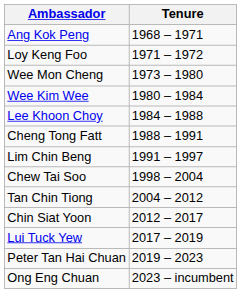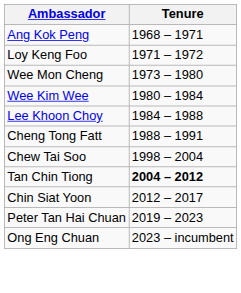 <table class=wikitable>
 <tr>
 <th><a href='#'>Ambassador</a></th>
 <th>Tenure</th>
 </tr>
 <tr>
 <td><a href='#'>Ang Kok Peng</a></td>
 <td>1968 – 1971</td>
 </tr>
 <tr>
 <td>Loy Keng Foo</td>
 <td>1971 – 1972</td>
 </tr>
 <tr>
 <td>Wee Mon Cheng</td>
 <td>1973 – 1980</td>
 </tr>
 <tr>
 <td><a href='#'>Wee Kim Wee</a></td>
 <td>1980 – 1984</td>
 </tr>
 <tr>
 <td><a href='#'>Lee Khoon Choy</a></td>
 <td>1984 – 1988</td>
 </tr>
 <tr>
 <td>Cheng Tong Fatt</td>
 <td>1988 – 1991</td>
 </tr>
 <tr>
-<td>Lim Chin Beng</td>
-<td>1991 – 1997</td>
-</tr>
-<tr>
 <td>Chew Tai Soo</td>
 <td>1998 – 2004</td>
 </tr>
 <tr>
 <td>Tan Chin Tiong</td>
-<td>2004 – 2012</td>
+<td><strong>2004 – 2012</strong></td>
 </tr>
 <tr>
 <td>Chin Siat Yoon</td>
 <td>2012 – 2017</td>
-</tr>
-<tr>
-<td><a href='#'>Lui Tuck Yew</a></td>
-<td>2017 – 2019</td>
 </tr>
 <tr>
 <td>Peter Tan Hai Chuan</td>
 <td>2019 – 2023</td>
 </tr>
 <tr>
 <td>Ong Eng Chuan</td>
 <td>2023 – incumbent</td>
 </tr>
 </table>
